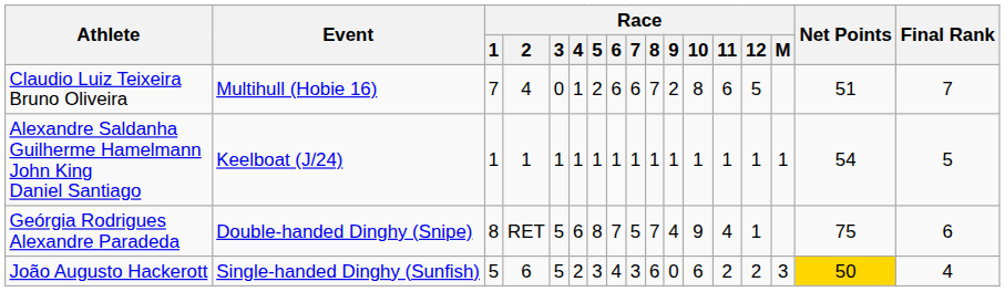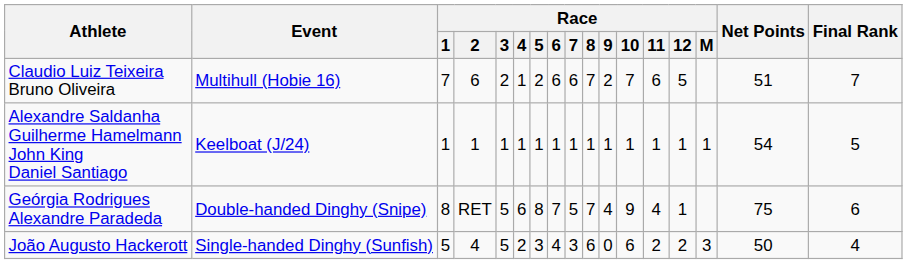 <table class="wikitable" style="font-size:90%">
 <tr>
 <th rowspan=2>Athlete</th>
 <th rowspan=2>Event</th>
 <th colspan=13>Race</th>
 <th rowspan=2>Net Points</th>
 <th rowspan=2>Final Rank</th>
 </tr>
 <tr>
 <th>1</th>
 <th>2</th>
 <th>3</th>
 <th>4</th>
 <th>5</th>
 <th>6</th>
 <th>7</th>
 <th>8</th>
 <th>9</th>
 <th>10</th>
 <th>11</th>
 <th>12</th>
 <th>M</th>
 </tr>
 <tr align=center>
 <td align=left><a href='#'>Claudio Luiz Teixeira</a><br>Bruno Oliveira</td>
 <td align=left><a href='#'>Multihull (Hobie 16)</a></td>
 <td>7</td>
-<td>4</td>
-<td>0</td>
+<td>6</td>
+<td>2</td>
 <td>1</td>
 <td>2</td>
 <td>6</td>
 <td>6</td>
 <td>7</td>
 <td>2</td>
-<td>8</td>
+<td>7</td>
 <td>6</td>
 <td>5</td>
 <td></td>
 <td>51</td>
 <td>7</td>
 </tr>
 <tr align=center>
 <td align=left><a href='#'>Alexandre Saldanha</a><br><a href='#'>Guilherme Hamelmann</a><br><a href='#'>John King</a><br><a href='#'>Daniel Santiago</a></td>
 <td align=left><a href='#'>Keelboat (J/24)</a></td>
 <td>1</td>
 <td>1</td>
 <td>1</td>
 <td>1</td>
 <td>1</td>
 <td>1</td>
 <td>1</td>
 <td>1</td>
 <td>1</td>
 <td>1</td>
 <td>1</td>
 <td>1</td>
 <td>1</td>
 <td>54</td>
 <td>5</td>
 </tr>
 <tr align=center>
 <td align=left><a href='#'>Geórgia Rodrigues</a><br><a href='#'>Alexandre Paradeda</a></td>
 <td align=left><a href='#'>Double-handed Dinghy (Snipe)</a></td>
 <td>8</td>
 <td>RET</td>
 <td>5</td>
 <td>6</td>
 <td>8</td>
 <td>7</td>
 <td>5</td>
 <td>7</td>
 <td>4</td>
 <td>9</td>
 <td>4</td>
 <td>1</td>
 <td></td>
 <td>75</td>
 <td>6</td>
 </tr>
 <tr align=center>
 <td align=left><a href='#'>João Augusto Hackerott</a></td>
 <td align=left><a href='#'>Single-handed Dinghy (Sunfish)</a></td>
 <td>5</td>
-<td>6</td>
+<td>4</td>
 <td>5</td>
 <td>2</td>
 <td>3</td>
 <td>4</td>
 <td>3</td>
 <td>6</td>
 <td>0</td>
 <td>6</td>
 <td>2</td>
 <td>2</td>
 <td>3</td>
-<td style="background: gold;">50</td>
+<td>50</td>
 <td>4</td>
 </tr>
 </table>
